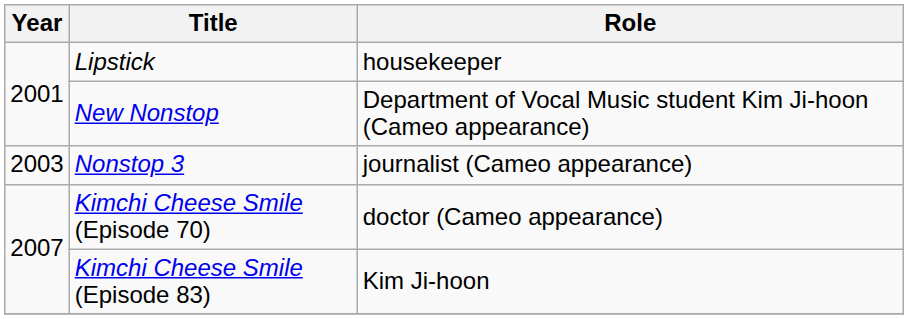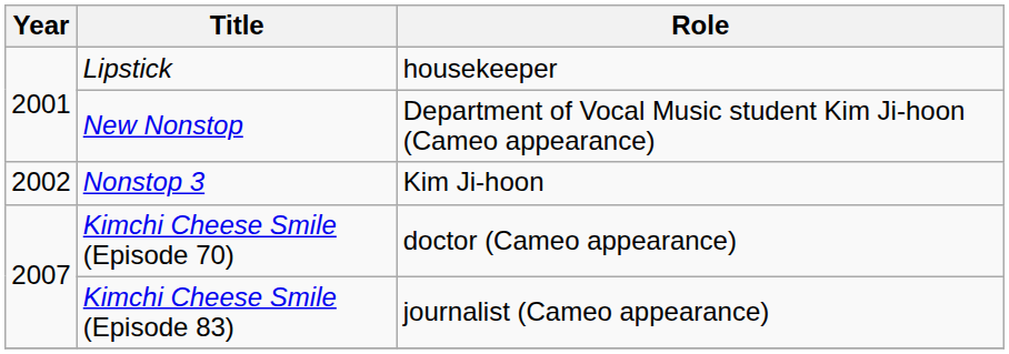 <table class="wikitable" style="width:600px">
 <tr>
 <th width=10>Year</th>
 <th>Title</th>
 <th>Role</th>
 </tr>
 <tr>
 <td rowspan=2>2001</td>
 <td><em>Lipstick</em></td>
 <td>housekeeper</td>
 </tr>
 <tr>
 <td><em><a href='#'>New Nonstop</a></em></td>
 <td>Department of Vocal Music student Kim Ji-hoon (Cameo appearance)</td>
 </tr>
 <tr>
-<td>2003</td>
+<td>2002</td>
 <td><em><a href='#'>Nonstop 3</a></em></td>
-<td>journalist (Cameo appearance)</td>
+<td>Kim Ji-hoon</td>
 </tr>
 <tr>
 <td rowspan=2>2007</td>
 <td><em><a href='#'>Kimchi Cheese Smile</a></em> (Episode 70)</td>
 <td>doctor (Cameo appearance)</td>
 </tr>
 <tr>
 <td><em><a href='#'>Kimchi Cheese Smile</a></em> (Episode 83)</td>
-<td>Kim Ji-hoon</td>
+<td>journalist (Cameo appearance)</td>
 </tr>
 <tr>
 </tr>
 </table>
